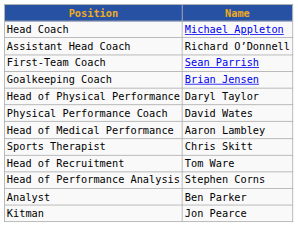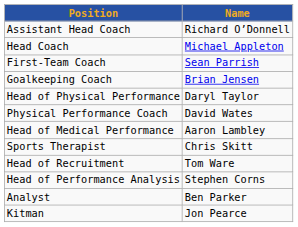 <table class="wikitable">
 <tr>
 <th style="background:#2751A3;color:#EEAB1F;">Position</th>
 <th style="background:#2751A3;color:#EEAB1F;">Name</th>
 </tr>
 <tr>
+<td>Assistant Head Coach</td>
+<td> Richard O’Donnell</td>
+</tr>
+<tr>
 <td>Head Coach</td>
 <td> <a href='#'>Michael Appleton</a></td>
-</tr>
-<tr>
-<td>Assistant Head Coach</td>
-<td> Richard O’Donnell</td>
 </tr>
 <tr>
 <td>First-Team Coach</td>
 <td> <a href='#'>Sean Parrish</a></td>
 </tr>
 <tr>
 <td>Goalkeeping Coach</td>
 <td> <a href='#'>Brian Jensen</a></td>
 </tr>
 <tr>
 <td>Head of Physical Performance</td>
 <td> Daryl Taylor</td>
 </tr>
 <tr>
 <td>Physical Performance Coach</td>
 <td> David Wates</td>
 </tr>
 <tr>
 <td>Head of Medical Performance</td>
 <td> Aaron Lambley</td>
 </tr>
 <tr>
 <td>Sports Therapist</td>
 <td> Chris Skitt</td>
 </tr>
 <tr>
 <td>Head of Recruitment</td>
 <td> Tom Ware</td>
 </tr>
 <tr>
 <td>Head of Performance Analysis</td>
 <td> Stephen Corns</td>
 </tr>
 <tr>
 <td>Analyst</td>
 <td> Ben Parker</td>
 </tr>
 <tr>
 <td>Kitman</td>
 <td> Jon Pearce</td>
 </tr>
 </table>
